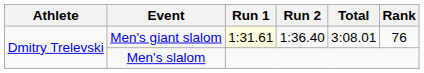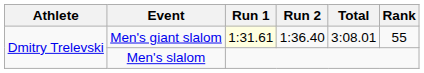 <table class="wikitable" style="font-size:90%">
 <tr>
 <th>Athlete</th>
 <th>Event</th>
 <th>Run 1</th>
 <th>Run 2</th>
 <th>Total</th>
 <th>Rank</th>
 </tr>
 <tr>
 <td rowspan=2><a href='#'>Dmitry Trelevski</a></td>
 <td align="center"><a href='#'>Men's giant slalom</a></td>
 <td align="center" style="background: lightyellow;">1:31.61</td>
 <td align="center">1:36.40</td>
 <td align="center">3:08.01</td>
-<td align="center">76</td>
+<td align="center">55</td>
 </tr>
 <tr>
 <td align="center"><a href='#'>Men's slalom</a></td>
 <td align="center" colspan=4></td>
 </tr>
 </table>
